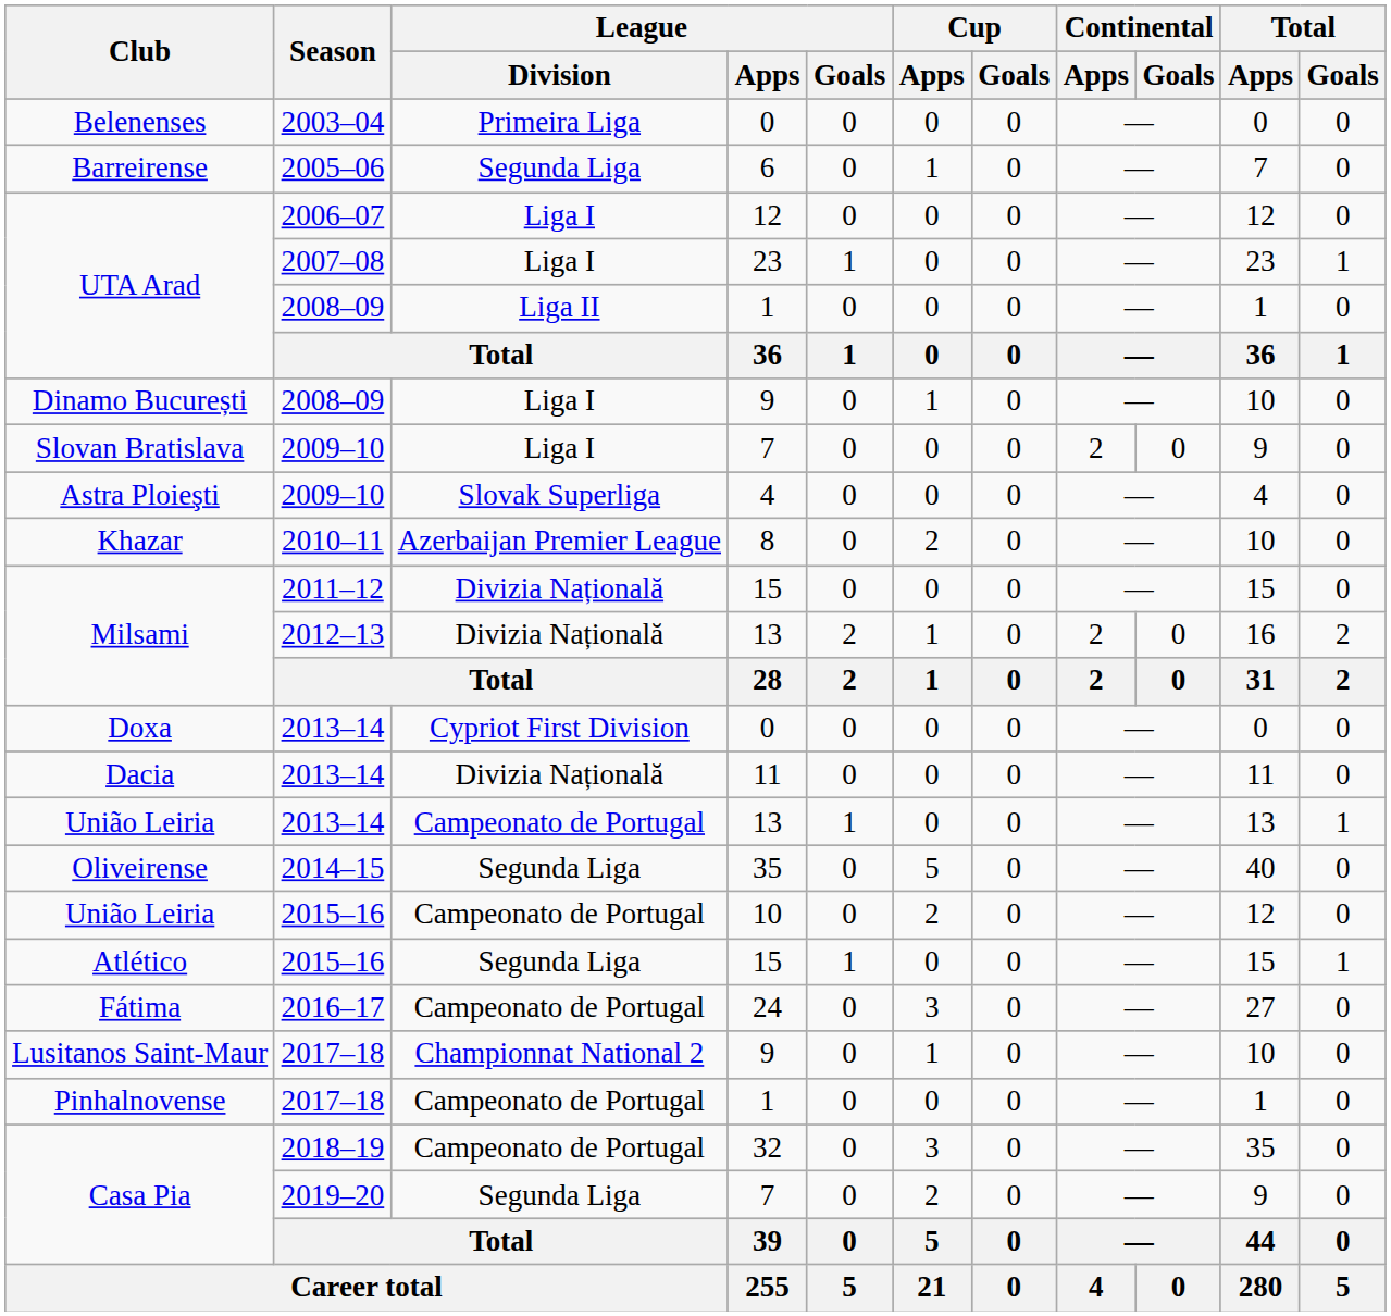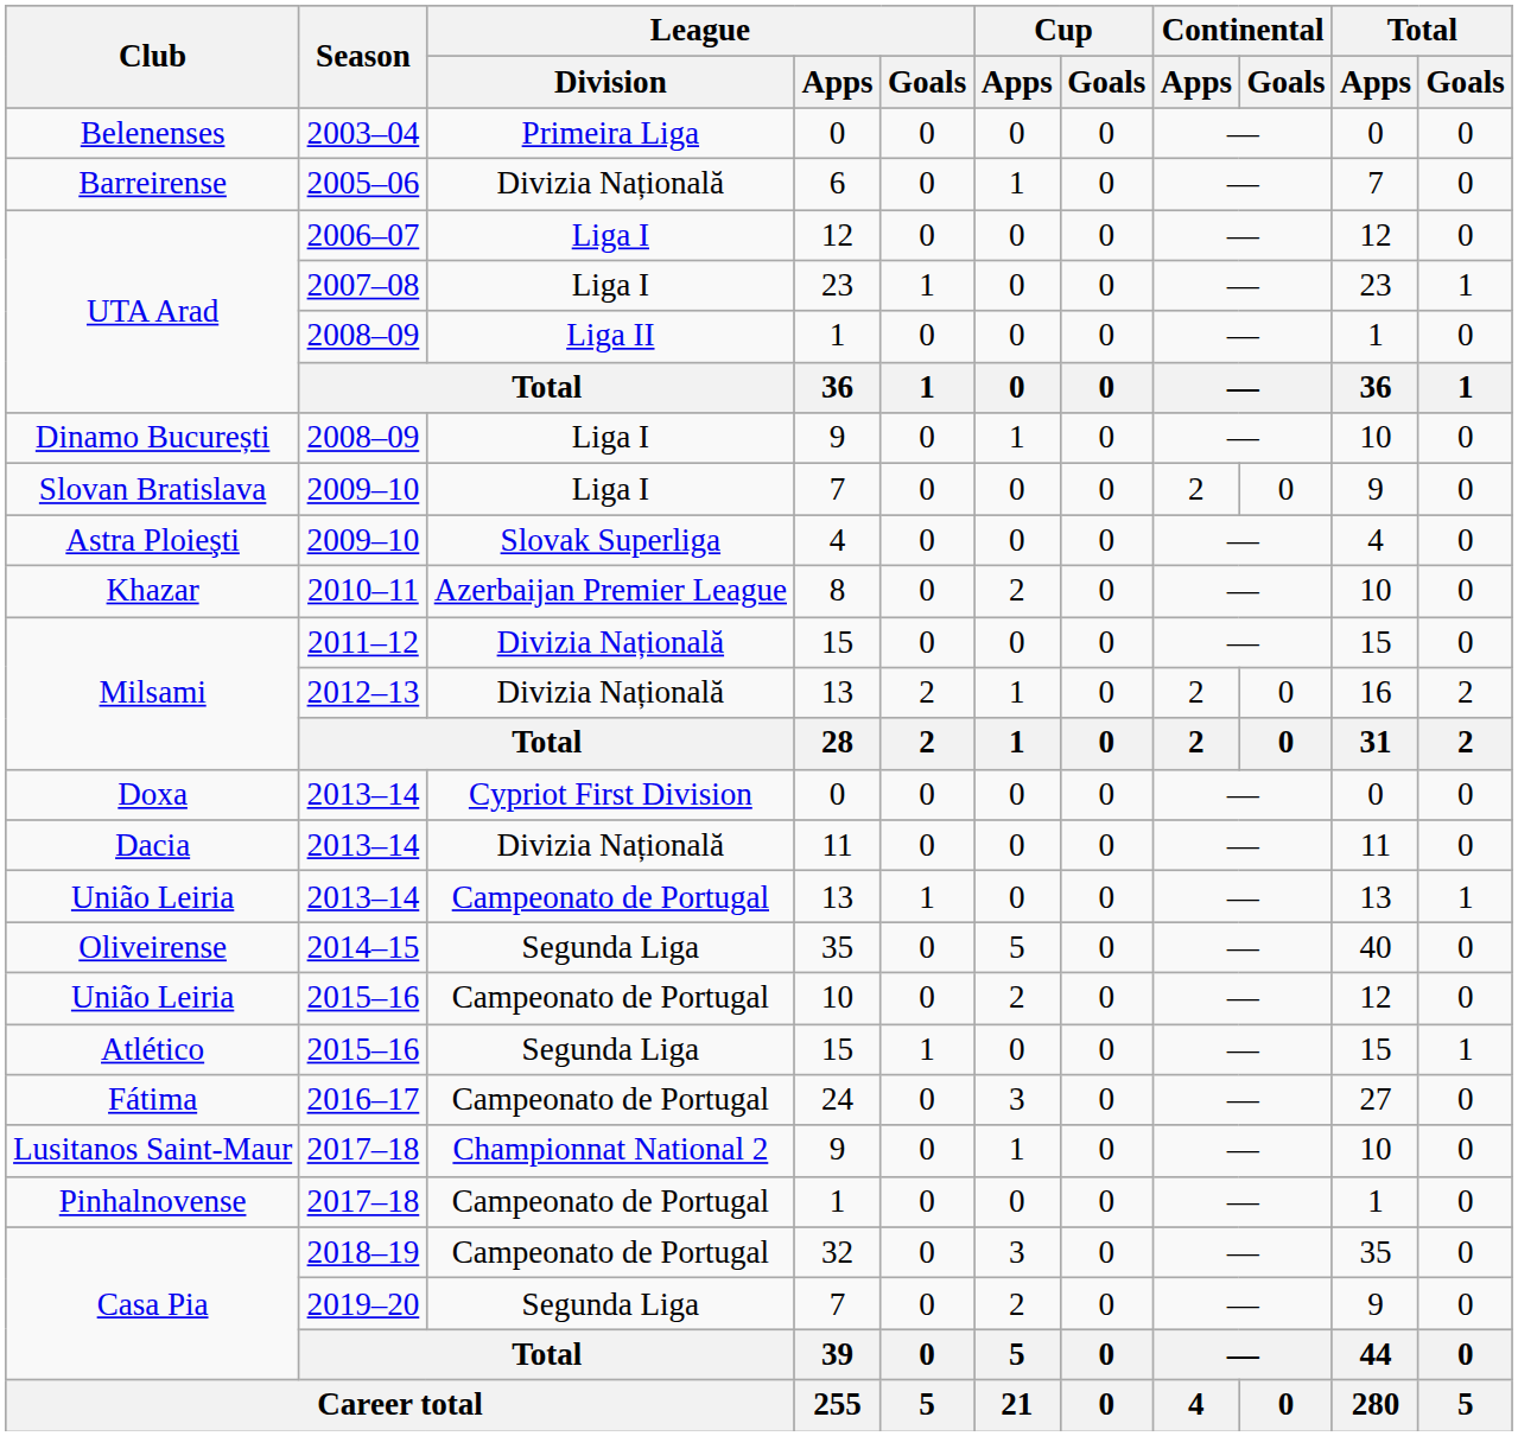 <table class="wikitable" style="text-align:center">
 <tr>
 <th rowspan="2">Club</th>
 <th rowspan="2">Season</th>
 <th colspan="3">League</th>
 <th colspan="2">Cup</th>
 <th colspan="2">Continental</th>
 <th colspan="2">Total</th>
 </tr>
 <tr>
 <th>Division</th>
 <th>Apps</th>
 <th>Goals</th>
 <th>Apps</th>
 <th>Goals</th>
 <th>Apps</th>
 <th>Goals</th>
 <th>Apps</th>
 <th>Goals</th>
 </tr>
 <tr>
 <td><a href='#'>Belenenses</a></td>
 <td><a href='#'>2003–04</a></td>
 <td><a href='#'>Primeira Liga</a></td>
 <td>0</td>
 <td>0</td>
 <td>0</td>
 <td>0</td>
 <td colspan="2">—</td>
 <td>0</td>
 <td>0</td>
 </tr>
 <tr>
 <td><a href='#'>Barreirense</a></td>
 <td><a href='#'>2005–06</a></td>
-<td><a href='#'>Segunda Liga</a></td>
+<td>Divizia Națională</td>
 <td>6</td>
 <td>0</td>
 <td>1</td>
 <td>0</td>
 <td colspan="2">—</td>
 <td>7</td>
 <td>0</td>
 </tr>
 <tr>
 <td rowspan="4"><a href='#'>UTA Arad</a></td>
 <td><a href='#'>2006–07</a></td>
 <td><a href='#'>Liga I</a></td>
 <td>12</td>
 <td>0</td>
 <td>0</td>
 <td>0</td>
 <td colspan="2">—</td>
 <td>12</td>
 <td>0</td>
 </tr>
 <tr>
 <td><a href='#'>2007–08</a></td>
 <td>Liga I</td>
 <td>23</td>
 <td>1</td>
 <td>0</td>
 <td>0</td>
 <td colspan="2">—</td>
 <td>23</td>
 <td>1</td>
 </tr>
 <tr>
 <td><a href='#'>2008–09</a></td>
 <td><a href='#'>Liga II</a></td>
 <td>1</td>
 <td>0</td>
 <td>0</td>
 <td>0</td>
 <td colspan="2">—</td>
 <td>1</td>
 <td>0</td>
 </tr>
 <tr>
 <th colspan="2">Total</th>
 <th>36</th>
 <th>1</th>
 <th>0</th>
 <th>0</th>
 <th colspan="2">—</th>
 <th>36</th>
 <th>1</th>
 </tr>
 <tr>
 <td><a href='#'>Dinamo București</a></td>
 <td><a href='#'>2008–09</a></td>
 <td>Liga I</td>
 <td>9</td>
 <td>0</td>
 <td>1</td>
 <td>0</td>
 <td colspan="2">—</td>
 <td>10</td>
 <td>0</td>
 </tr>
 <tr>
 <td><a href='#'>Slovan Bratislava</a></td>
 <td><a href='#'>2009–10</a></td>
 <td>Liga I</td>
 <td>7</td>
 <td>0</td>
 <td>0</td>
 <td>0</td>
 <td>2</td>
 <td>0</td>
 <td>9</td>
 <td>0</td>
 </tr>
 <tr>
 <td><a href='#'>Astra Ploieşti</a></td>
 <td><a href='#'>2009–10</a></td>
 <td><a href='#'>Slovak Superliga</a></td>
 <td>4</td>
 <td>0</td>
 <td>0</td>
 <td>0</td>
 <td colspan="2">—</td>
 <td>4</td>
 <td>0</td>
 </tr>
 <tr>
 <td><a href='#'>Khazar</a></td>
 <td><a href='#'>2010–11</a></td>
 <td><a href='#'>Azerbaijan Premier League</a></td>
 <td>8</td>
 <td>0</td>
 <td>2</td>
 <td>0</td>
 <td colspan="2">—</td>
 <td>10</td>
 <td>0</td>
 </tr>
 <tr>
 <td rowspan="3"><a href='#'>Milsami</a></td>
 <td><a href='#'>2011–12</a></td>
 <td><a href='#'>Divizia Națională</a></td>
 <td>15</td>
 <td>0</td>
 <td>0</td>
 <td>0</td>
 <td colspan="2">—</td>
 <td>15</td>
 <td>0</td>
 </tr>
 <tr>
 <td><a href='#'>2012–13</a></td>
 <td>Divizia Națională</td>
 <td>13</td>
 <td>2</td>
 <td>1</td>
 <td>0</td>
 <td>2</td>
 <td>0</td>
 <td>16</td>
 <td>2</td>
 </tr>
 <tr>
 <th colspan="2">Total</th>
 <th>28</th>
 <th>2</th>
 <th>1</th>
 <th>0</th>
 <th>2</th>
 <th>0</th>
 <th>31</th>
 <th>2</th>
 </tr>
 <tr>
 <td><a href='#'>Doxa</a></td>
 <td><a href='#'>2013–14</a></td>
 <td><a href='#'>Cypriot First Division</a></td>
 <td>0</td>
 <td>0</td>
 <td>0</td>
 <td>0</td>
 <td colspan="2">—</td>
 <td>0</td>
 <td>0</td>
 </tr>
 <tr>
 <td><a href='#'>Dacia</a></td>
 <td><a href='#'>2013–14</a></td>
 <td>Divizia Națională</td>
 <td>11</td>
 <td>0</td>
 <td>0</td>
 <td>0</td>
 <td colspan="2">—</td>
 <td>11</td>
 <td>0</td>
 </tr>
 <tr>
 <td><a href='#'>União Leiria</a></td>
 <td><a href='#'>2013–14</a></td>
 <td><a href='#'>Campeonato de Portugal</a></td>
 <td>13</td>
 <td>1</td>
 <td>0</td>
 <td>0</td>
 <td colspan="2">—</td>
 <td>13</td>
 <td>1</td>
 </tr>
 <tr>
 <td><a href='#'>Oliveirense</a></td>
 <td><a href='#'>2014–15</a></td>
 <td>Segunda Liga</td>
 <td>35</td>
 <td>0</td>
 <td>5</td>
 <td>0</td>
 <td colspan="2">—</td>
 <td>40</td>
 <td>0</td>
 </tr>
 <tr>
 <td><a href='#'>União Leiria</a></td>
 <td><a href='#'>2015–16</a></td>
 <td>Campeonato de Portugal</td>
 <td>10</td>
 <td>0</td>
 <td>2</td>
 <td>0</td>
 <td colspan="2">—</td>
 <td>12</td>
 <td>0</td>
 </tr>
 <tr>
 <td><a href='#'>Atlético</a></td>
 <td><a href='#'>2015–16</a></td>
 <td>Segunda Liga</td>
 <td>15</td>
 <td>1</td>
 <td>0</td>
 <td>0</td>
 <td colspan="2">—</td>
 <td>15</td>
 <td>1</td>
 </tr>
 <tr>
 <td><a href='#'>Fátima</a></td>
 <td><a href='#'>2016–17</a></td>
 <td>Campeonato de Portugal</td>
 <td>24</td>
 <td>0</td>
 <td>3</td>
 <td>0</td>
 <td colspan="2">—</td>
 <td>27</td>
 <td>0</td>
 </tr>
 <tr>
 <td><a href='#'>Lusitanos Saint-Maur</a></td>
 <td><a href='#'>2017–18</a></td>
 <td><a href='#'>Championnat National 2</a></td>
 <td>9</td>
 <td>0</td>
 <td>1</td>
 <td>0</td>
 <td colspan="2">—</td>
 <td>10</td>
 <td>0</td>
 </tr>
 <tr>
 <td><a href='#'>Pinhalnovense</a></td>
 <td><a href='#'>2017–18</a></td>
 <td>Campeonato de Portugal</td>
 <td>1</td>
 <td>0</td>
 <td>0</td>
 <td>0</td>
 <td colspan="2">—</td>
 <td>1</td>
 <td>0</td>
 </tr>
 <tr>
 <td rowspan="3"><a href='#'>Casa Pia</a></td>
 <td><a href='#'>2018–19</a></td>
 <td>Campeonato de Portugal</td>
 <td>32</td>
 <td>0</td>
 <td>3</td>
 <td>0</td>
 <td colspan="2">—</td>
 <td>35</td>
 <td>0</td>
 </tr>
 <tr>
 <td><a href='#'>2019–20</a></td>
 <td>Segunda Liga</td>
 <td>7</td>
 <td>0</td>
 <td>2</td>
 <td>0</td>
 <td colspan="2">—</td>
 <td>9</td>
 <td>0</td>
 </tr>
 <tr>
 <th colspan="2">Total</th>
 <th>39</th>
 <th>0</th>
 <th>5</th>
 <th>0</th>
 <th colspan="2">—</th>
 <th>44</th>
 <th>0</th>
 </tr>
 <tr>
 <th colspan="3">Career total</th>
 <th>255</th>
 <th>5</th>
 <th>21</th>
 <th>0</th>
 <th>4</th>
 <th>0</th>
 <th>280</th>
 <th>5</th>
 </tr>
 </table>
